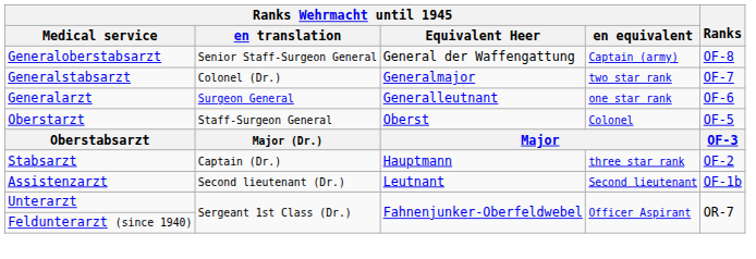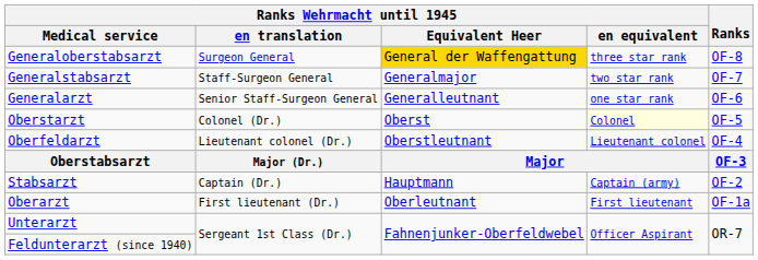 <table class="wikitable">
 <tr>
 <th colspan="4">Ranks <a href='#'>Wehrmacht</a> until 1945</th>
 <th rowspan="2"><br>Ranks</th>
 </tr>
 <tr align="center">
 <th>Medical service</th>
 <th><a href='#'>en</a> translation</th>
 <th>Equivalent Heer</th>
 <th>en equivalent</th>
 </tr>
 <tr>
 <td><a href='#'>Generaloberstabsarzt</a></td>
-<td><small>Senior Staff-Surgeon General</small></td>
-<td>General der Waffengattung</td>
-<td><small><a href='#'>Captain (army)</a></small></td>
+<td><small><a href='#'>Surgeon General</a></small></td>
+<td style="background: gold;">General der Waffengattung</td>
+<td><small><a href='#'>three star rank</a></small></td>
 <td><a href='#'>OF-8</a></td>
 </tr>
 <tr>
 <td><a href='#'>Generalstabsarzt</a></td>
-<td><small>Colonel (Dr.)</small></td>
+<td><small>Staff-Surgeon General</small></td>
 <td><a href='#'>Generalmajor</a></td>
 <td><small><a href='#'>two star rank</a></small></td>
 <td><a href='#'>OF-7</a></td>
 </tr>
 <tr>
 <td><a href='#'>Generalarzt</a></td>
-<td><small><a href='#'>Surgeon General</a></small></td>
+<td><small>Senior Staff-Surgeon General</small></td>
 <td><a href='#'>Generalleutnant</a></td>
 <td><small><a href='#'>one star rank</a></small></td>
 <td><a href='#'>OF-6</a></td>
 </tr>
 <tr>
 <td><a href='#'>Oberstarzt</a></td>
-<td><small>Staff-Surgeon General</small></td>
+<td><small>Colonel (Dr.)</small></td>
 <td><a href='#'>Oberst</a></td>
-<td><small><a href='#'>Colonel</a></small></td>
+<td style="background: lightyellow;"><small><a href='#'>Colonel</a></small></td>
 <td><a href='#'>OF-5</a></td>
+</tr>
+<tr>
+<td><a href='#'>Oberfeldarzt</a></td>
+<td><small>Lieutenant colonel (Dr.)</small></td>
+<td><a href='#'>Oberstleutnant</a></td>
+<td><small><a href='#'>Lieutenant colonel</a></small></td>
+<td><a href='#'>OF-4</a></td>
 </tr>
 <tr>
 <th><span><strong>Oberstabsarzt</strong></span></th>
 <th><small>Major (Dr.)</small></th>
 <th colspan="2" style="text-align:center;"><a href='#'>Major</a></th>
 <th><a href='#'>OF-3</a></th>
 </tr>
 <tr>
 <td><a href='#'>Stabsarzt</a></td>
 <td><small>Captain (Dr.)</small></td>
 <td><a href='#'>Hauptmann</a></td>
-<td><small><a href='#'>three star rank</a></small></td>
+<td><small><a href='#'>Captain (army)</a></small></td>
 <td><a href='#'>OF-2</a></td>
 </tr>
 <tr>
-<td><a href='#'>Assistenzarzt</a></td>
-<td><small>Second lieutenant (Dr.)</small></td>
-<td><a href='#'>Leutnant</a></td>
-<td><small><a href='#'>Second lieutenant</a></small></td>
-<td><a href='#'>OF-1b</a></td>
+<td><a href='#'>Oberarzt</a></td>
+<td><small>First lieutenant (Dr.)</small></td>
+<td><a href='#'>Oberleutnant</a></td>
+<td><small><a href='#'>First lieutenant</a></small></td>
+<td><a href='#'>OF-1a</a></td>
 </tr>
 <tr>
 <td><a href='#'>Unterarzt</a></td>
 <td rowspan="2"><small>Sergeant 1st Class (Dr.)</small></td>
 <td rowspan="2"><a href='#'>Fahnenjunker-Oberfeldwebel</a></td>
 <td rowspan="2"><small><a href='#'>Officer Aspirant</a></small></td>
 <td rowspan="2">OR-7</td>
 </tr>
 <tr>
 <td><a href='#'>Feldunterarzt</a> <small>(since 1940)</small></td>
 </tr>
 </table>
